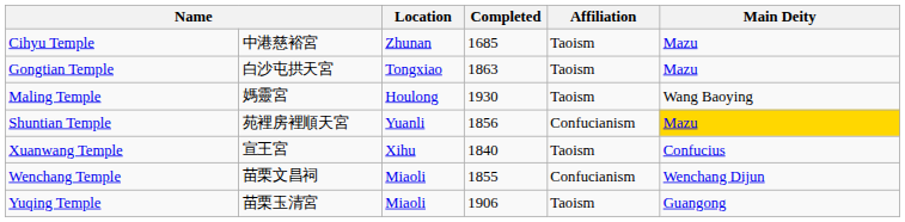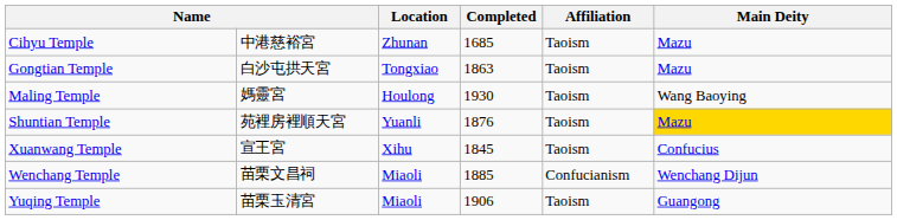 <table class="wikitable sortable" style="width:75%">
 <tr>
 <th colspan="2" scope="col">Name</th>
 <th scope="col" style="width:5em">Location</th>
 <th scope="col" style="width:5em">Completed</th>
 <th scope="col" style="width:7em">Affiliation</th>
 <th scope="col">Main Deity</th>
 </tr>
 <tr>
 <td style="width:15em"><a href='#'>Cihyu Temple</a></td>
 <td style="width:9em">中港慈裕宮</td>
 <td><a href='#'>Zhunan</a></td>
 <td>1685</td>
 <td>Taoism</td>
 <td><a href='#'>Mazu</a></td>
 </tr>
 <tr>
 <td><a href='#'>Gongtian Temple</a></td>
 <td>白沙屯拱天宮</td>
 <td><a href='#'>Tongxiao</a></td>
 <td>1863</td>
 <td>Taoism</td>
 <td><a href='#'>Mazu</a></td>
 </tr>
 <tr>
 <td><a href='#'>Maling Temple</a></td>
 <td>媽靈宮</td>
 <td><a href='#'>Houlong</a></td>
 <td>1930</td>
 <td>Taoism</td>
 <td>Wang Baoying</td>
 </tr>
 <tr>
 <td><a href='#'>Shuntian Temple</a></td>
 <td>苑裡房裡順天宮</td>
 <td><a href='#'>Yuanli</a></td>
-<td>1856</td>
-<td>Confucianism</td>
+<td>1876</td>
+<td>Taoism</td>
 <td style="background: gold;"><a href='#'>Mazu</a></td>
 </tr>
 <tr>
 <td><a href='#'>Xuanwang Temple</a></td>
 <td>宣王宮</td>
 <td><a href='#'>Xihu</a></td>
-<td>1840</td>
+<td>1845</td>
 <td>Taoism</td>
 <td><a href='#'>Confucius</a></td>
 </tr>
 <tr>
 <td><a href='#'>Wenchang Temple</a></td>
 <td>苗栗文昌祠</td>
 <td><a href='#'>Miaoli</a></td>
-<td>1855</td>
+<td>1885</td>
 <td>Confucianism</td>
 <td><a href='#'>Wenchang Dijun</a></td>
 </tr>
 <tr>
 <td><a href='#'>Yuqing Temple</a></td>
 <td>苗栗玉清宮</td>
 <td><a href='#'>Miaoli</a></td>
 <td>1906</td>
 <td>Taoism</td>
 <td><a href='#'>Guangong</a></td>
 </tr>
 </table>
